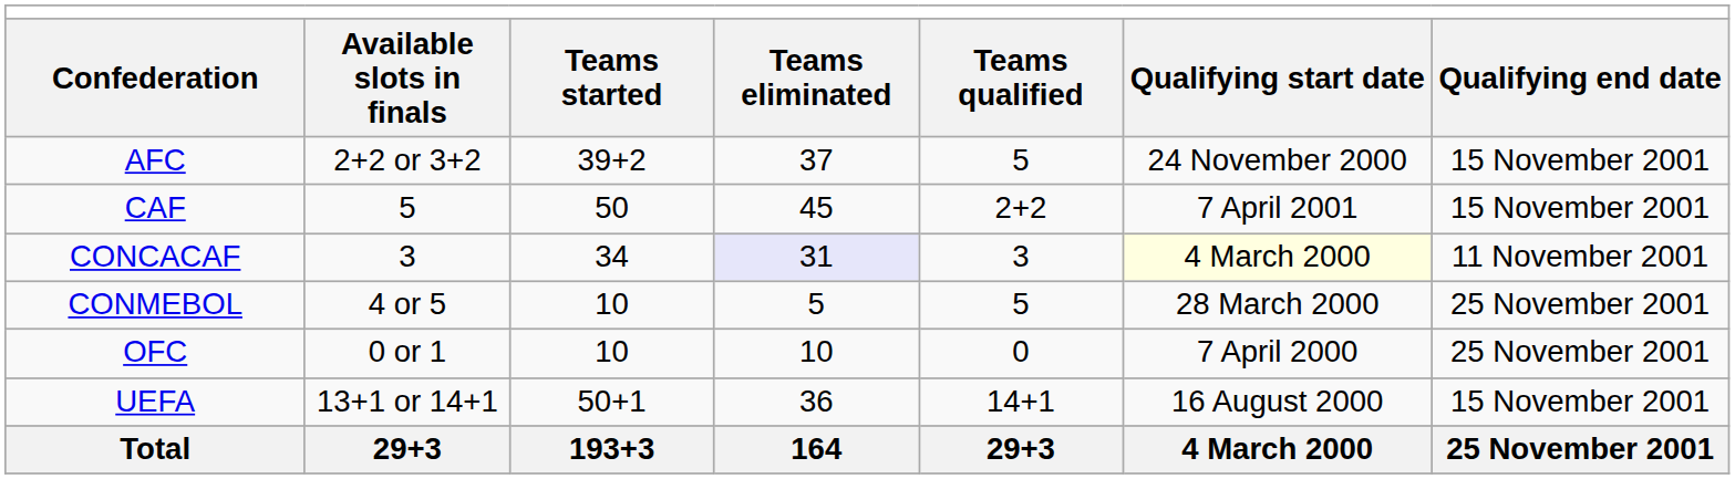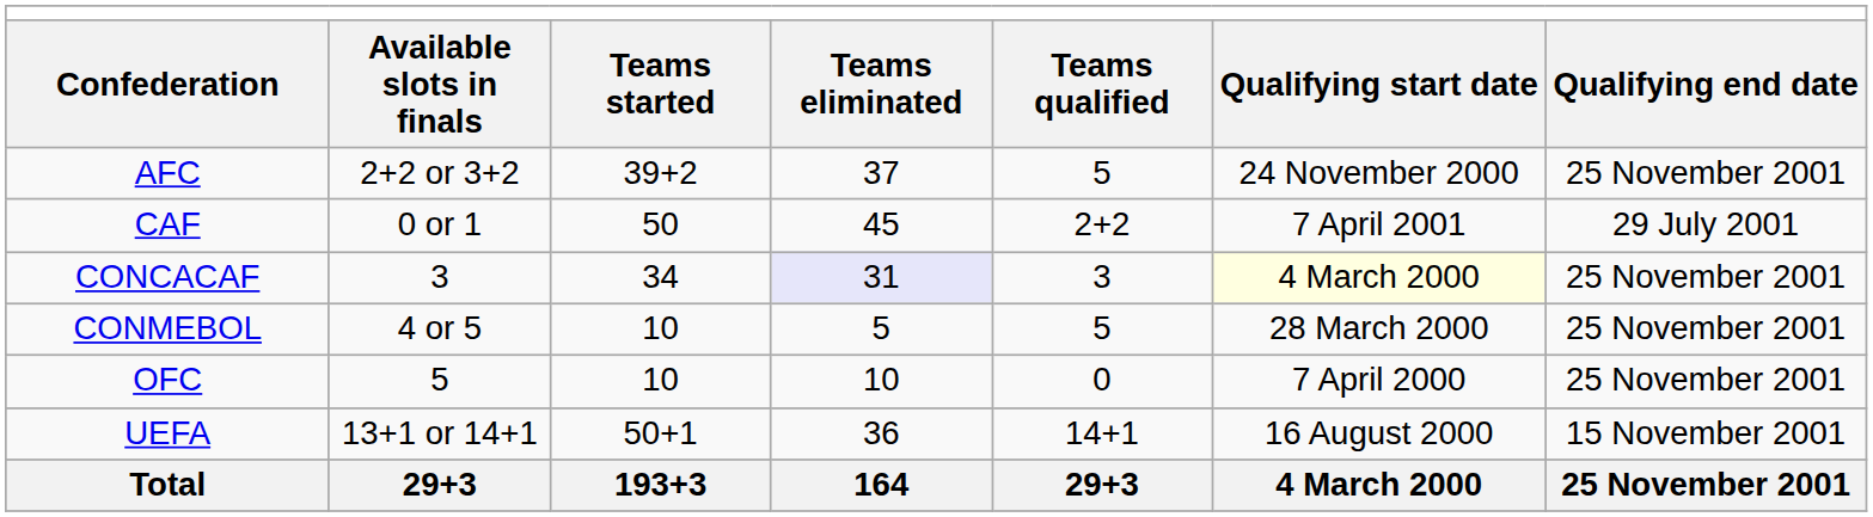 <table class="wikitable" style="text-align: center;">
 <tr>
 <td colspan=9 bgcolor=white></td>
 </tr>
 <tr>
 <th width=150>Confederation</th>
 <th width=100>Available slots in finals</th>
 <th width=100>Teams started</th>
 <th width=100>Teams eliminated</th>
 <th width=100>Teams qualified</th>
 <th>Qualifying start date</th>
 <th>Qualifying end date</th>
 </tr>
 <tr>
 <td><a href='#'>AFC</a></td>
 <td>2+2 or 3+2</td>
 <td>39+2</td>
 <td>37</td>
 <td>5</td>
 <td>24 November 2000</td>
-<td>15 November 2001</td>
+<td>25 November 2001</td>
 </tr>
 <tr>
 <td><a href='#'>CAF</a></td>
-<td>5</td>
+<td>0 or 1</td>
 <td>50</td>
 <td>45</td>
 <td>2+2</td>
 <td>7 April 2001</td>
-<td>15 November 2001</td>
+<td>29 July 2001</td>
 </tr>
 <tr>
 <td><a href='#'>CONCACAF</a></td>
 <td>3</td>
 <td>34</td>
 <td style="background: lavender;">31</td>
 <td>3</td>
 <td style="background: lightyellow;">4 March 2000</td>
-<td>11 November 2001</td>
+<td>25 November 2001</td>
 </tr>
 <tr>
 <td><a href='#'>CONMEBOL</a></td>
 <td>4 or 5</td>
 <td>10</td>
 <td>5</td>
 <td>5</td>
 <td>28 March 2000</td>
 <td>25 November 2001</td>
 </tr>
 <tr>
 <td><a href='#'>OFC</a></td>
-<td>0 or 1</td>
+<td>5</td>
 <td>10</td>
 <td>10</td>
 <td>0</td>
 <td>7 April 2000</td>
 <td>25 November 2001</td>
 </tr>
 <tr>
 <td><a href='#'>UEFA</a></td>
 <td>13+1 or 14+1</td>
 <td>50+1</td>
 <td>36</td>
 <td>14+1</td>
 <td>16 August 2000</td>
 <td>15 November 2001</td>
 </tr>
 <tr>
 <th>Total</th>
 <th>29+3</th>
 <th>193+3</th>
 <th>164</th>
 <th>29+3</th>
 <th>4 March 2000</th>
 <th>25 November 2001</th>
 </tr>
 </table>
